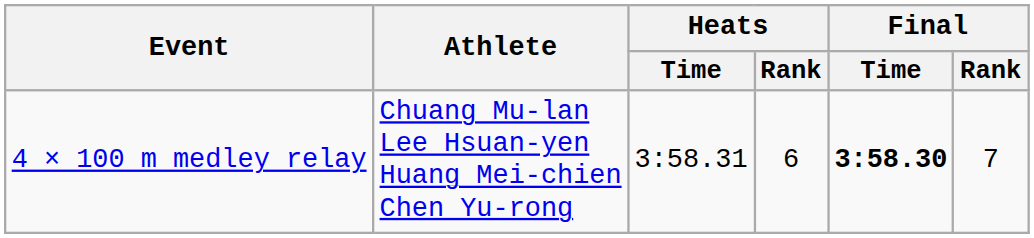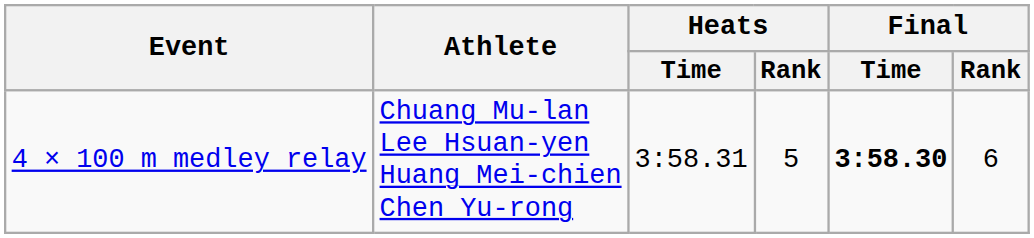 <table class=wikitable style="font-size:90%">
 <tr>
 <th rowspan="2">Event</th>
 <th rowspan="2">Athlete</th>
 <th colspan="2">Heats</th>
 <th colspan="2">Final</th>
 </tr>
 <tr style="font-size:95%">
 <th>Time</th>
 <th>Rank</th>
 <th>Time</th>
 <th>Rank</th>
 </tr>
 <tr align=center>
 <td align=left><a href='#'>4 × 100 m medley relay</a></td>
 <td align=left><a href='#'>Chuang Mu-lan</a><br><a href='#'>Lee Hsuan-yen</a><br><a href='#'>Huang Mei-chien</a><br><a href='#'>Chen Yu-rong</a></td>
 <td>3:58.31</td>
-<td>6 <strong></strong></td>
+<td>5 <strong></strong></td>
 <td><strong>3:58.30</strong></td>
-<td>7</td>
+<td>6</td>
 </tr>
 </table>
